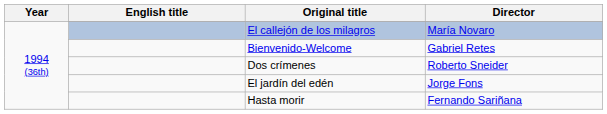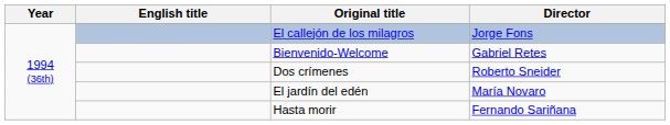 <table class="wikitable">
 <tr>
 <th width="100"><strong>Year</strong></th>
 <th width="300"><strong>English title</strong></th>
 <th width="300"><strong>Original title</strong></th>
 <th width="300"><strong>Director</strong></th>
 </tr>
 <tr>
 <td rowspan="6" style="text-align:center;"><a href='#'>1994</a><br><small><a href='#'>(36th)</a></small></td>
 </tr>
 <tr style="background:#B0C4DE;">
 <td></td>
 <td><a href='#'>El callejón de los milagros</a></td>
-<td><a href='#'>María Novaro</a></td>
+<td><a href='#'>Jorge Fons</a></td>
 </tr>
 <tr>
 <td></td>
 <td><a href='#'>Bienvenido-Welcome</a></td>
 <td><a href='#'>Gabriel Retes</a></td>
 </tr>
 <tr>
 <td></td>
 <td>Dos crímenes</td>
 <td><a href='#'>Roberto Sneider</a></td>
 </tr>
 <tr>
 <td></td>
 <td>El jardín del edén</td>
-<td><a href='#'>Jorge Fons</a></td>
+<td><a href='#'>María Novaro</a></td>
 </tr>
 <tr>
 <td></td>
 <td>Hasta morir</td>
 <td><a href='#'>Fernando Sariñana</a></td>
 </tr>
 </table>
